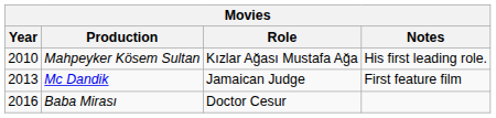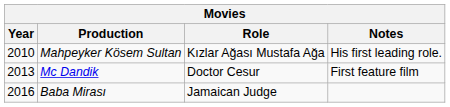 <table class="wikitable">
 <tr>
 <th colspan="4">Movies</th>
 </tr>
 <tr>
 <th>Year</th>
 <th>Production</th>
 <th>Role</th>
 <th>Notes</th>
 </tr>
 <tr>
 <td>2010</td>
 <td><em>Mahpeyker Kösem Sultan</em></td>
 <td>Kızlar Ağası Mustafa Ağa</td>
 <td>His first leading role.</td>
 </tr>
 <tr>
 <td>2013</td>
 <td><em><a href='#'>Mc Dandik</a></em></td>
-<td>Jamaican Judge</td>
+<td>Doctor Cesur</td>
 <td>First feature film</td>
 </tr>
 <tr>
 <td>2016</td>
 <td><em>Baba Mirası</em></td>
-<td>Doctor Cesur</td>
+<td>Jamaican Judge</td>
 <td></td>
 </tr>
 </table>
